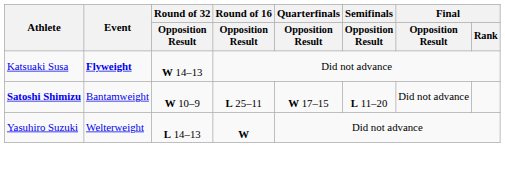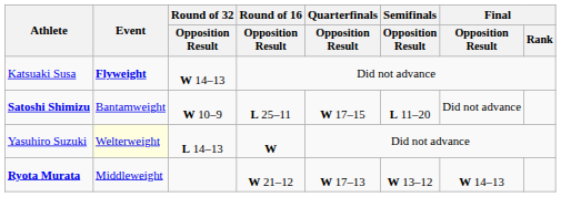 <table class="wikitable" style="font-size:90%">
 <tr>
 <th rowspan="2">Athlete</th>
 <th rowspan="2">Event</th>
 <th>Round of 32</th>
 <th>Round of 16</th>
 <th>Quarterfinals</th>
 <th>Semifinals</th>
 <th colspan=2>Final</th>
 </tr>
 <tr style="font-size:95%">
 <th>Opposition<br>Result</th>
 <th>Opposition<br>Result</th>
 <th>Opposition<br>Result</th>
 <th>Opposition<br>Result</th>
 <th>Opposition<br>Result</th>
 <th>Rank</th>
 </tr>
 <tr align=center>
 <td align=left><a href='#'>Katsuaki Susa</a></td>
 <td align=left><strong><a href='#'>Flyweight</a></strong></td>
 <td><br><strong>W</strong> 14–13</td>
 <td colspan=5>Did not advance</td>
 </tr>
 <tr align=center>
 <td align=left><strong><a href='#'>Satoshi Shimizu</a></strong></td>
 <td align=left><a href='#'>Bantamweight</a></td>
 <td><br><strong>W</strong> 10–9</td>
 <td><br><strong>L</strong> 25–11</td>
 <td><br><strong>W</strong> 17–15</td>
 <td><br><strong>L</strong> 11–20</td>
 <td>Did not advance</td>
 <td></td>
 </tr>
 <tr align=center>
 <td align=left><a href='#'>Yasuhiro Suzuki</a></td>
-<td align=left><a href='#'>Welterweight</a></td>
+<td align=left style="background: lightyellow;"><a href='#'>Welterweight</a></td>
 <td><br><strong>L</strong> 14–13</td>
 <td><br><strong>W</strong> </td>
 <td colspan=4>Did not advance</td>
 </tr>
+<tr align=center>
+<td align=left><strong><a href='#'>Ryota Murata</a></strong></td>
+<td align=left><a href='#'>Middleweight</a></td>
+<td></td>
+<td><br><strong>W</strong> 21–12</td>
+<td><br><strong>W</strong> 17–13</td>
+<td><br><strong>W</strong> 13–12</td>
+<td><br><strong>W</strong> 14–13</td>
+<td></td>
+</tr>
 </table>
